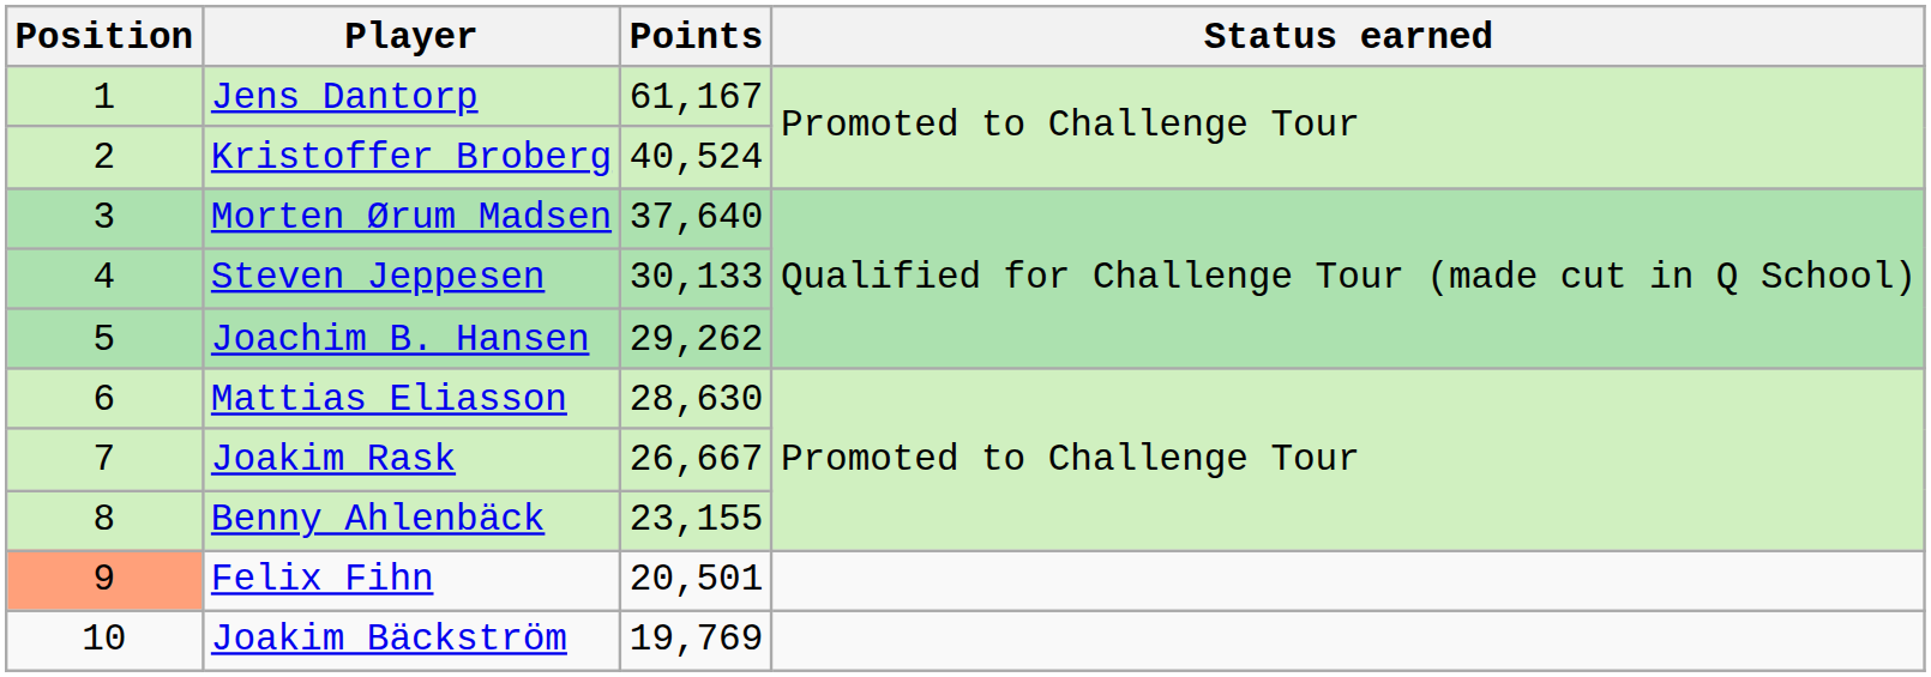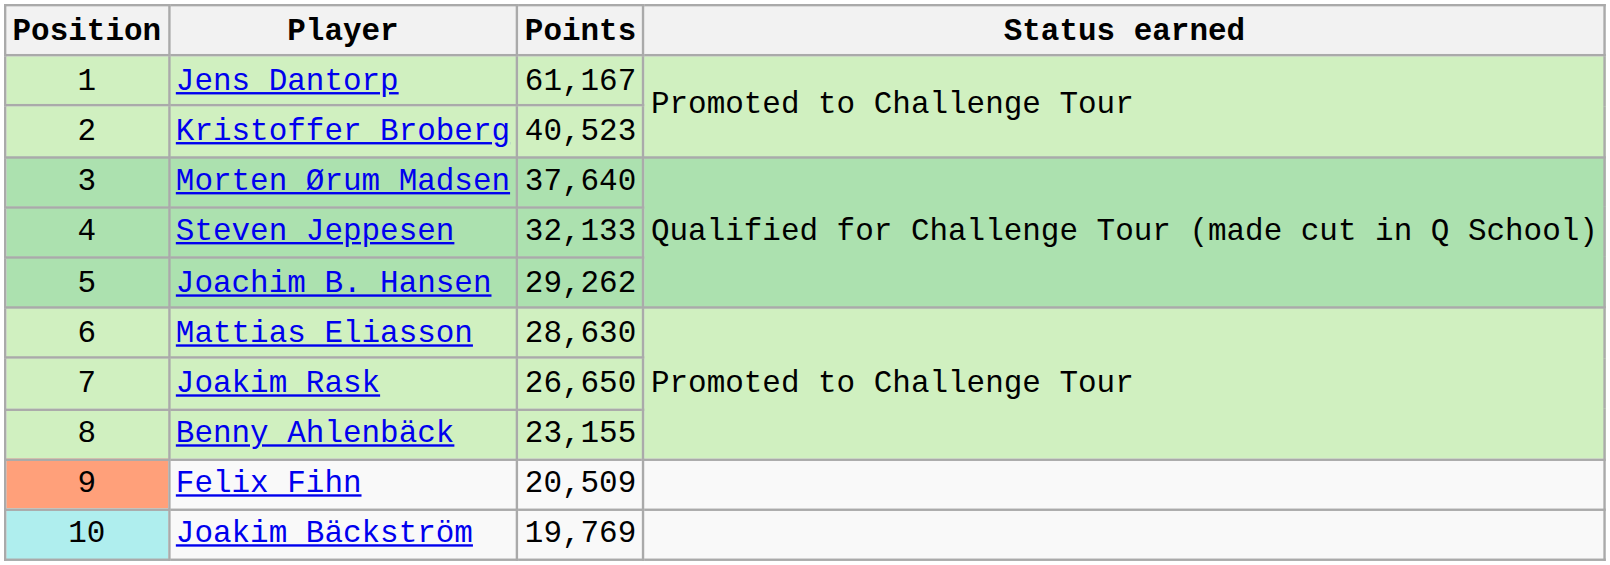 <table class=wikitable>
 <tr>
 <th>Position</th>
 <th>Player</th>
 <th>Points</th>
 <th>Status earned</th>
 </tr>
 <tr style="background:#D0F0C0;">
 <td align=center>1</td>
 <td> <a href='#'>Jens Dantorp</a></td>
 <td align=center>61,167</td>
 <td rowspan=2>Promoted to Challenge Tour</td>
 </tr>
 <tr style="background:#D0F0C0;">
 <td align=center>2</td>
 <td> <a href='#'>Kristoffer Broberg</a></td>
-<td align=center>40,524</td>
+<td align=center>40,523</td>
 </tr>
 <tr style="background:#ACE1AF;">
 <td align=center>3</td>
 <td> <a href='#'>Morten Ørum Madsen</a></td>
 <td align=center>37,640</td>
 <td rowspan=3>Qualified for Challenge Tour (made cut in Q School)</td>
 </tr>
 <tr style="background:#ACE1AF;">
 <td align=center>4</td>
 <td> <a href='#'>Steven Jeppesen</a></td>
-<td align=center>30,133</td>
+<td align=center>32,133</td>
 </tr>
 <tr style="background:#ACE1AF;">
 <td align=center>5</td>
 <td> <a href='#'>Joachim B. Hansen</a></td>
 <td align=center>29,262</td>
 </tr>
 <tr style="background:#D0F0C0;">
 <td align=center>6</td>
 <td> <a href='#'>Mattias Eliasson</a></td>
 <td align=center>28,630</td>
 <td rowspan=3>Promoted to Challenge Tour</td>
 </tr>
 <tr style="background:#D0F0C0;">
 <td align=center>7</td>
 <td> <a href='#'>Joakim Rask</a></td>
-<td align=center>26,667</td>
+<td align=center>26,650</td>
 </tr>
 <tr style="background:#D0F0C0;">
 <td align=center>8</td>
 <td> <a href='#'>Benny Ahlenbäck</a></td>
 <td align=center>23,155</td>
 </tr>
 <tr>
 <td align=center style="background: lightsalmon;">9</td>
 <td> <a href='#'>Felix Fihn</a></td>
-<td align=center>20,501</td>
+<td align=center>20,509</td>
 <td></td>
 </tr>
 <tr>
-<td align=center>10</td>
+<td align=center style="background: paleturquoise;">10</td>
 <td> <a href='#'>Joakim Bäckström</a></td>
 <td align=center>19,769</td>
 <td></td>
 </tr>
 </table>
